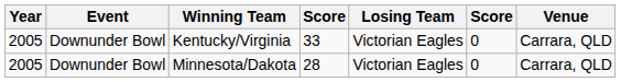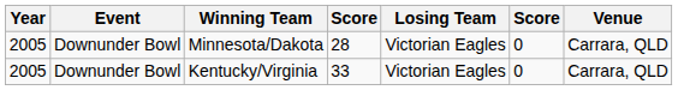 <table class="wikitable">
 <tr>
 <th>Year</th>
 <th>Event</th>
 <th>Winning Team</th>
 <th>Score</th>
 <th>Losing Team</th>
 <th>Score</th>
 <th>Venue</th>
 </tr>
 <tr>
 <td>2005</td>
 <td>Downunder Bowl</td>
-<td>Kentucky/Virginia</td>
-<td>33</td>
+<td>Minnesota/Dakota</td>
+<td>28</td>
 <td>Victorian Eagles</td>
 <td>0</td>
 <td>Carrara, QLD</td>
 </tr>
 <tr>
 <td>2005</td>
 <td>Downunder Bowl</td>
-<td>Minnesota/Dakota</td>
-<td>28</td>
+<td>Kentucky/Virginia</td>
+<td>33</td>
 <td>Victorian Eagles</td>
 <td>0</td>
 <td>Carrara, QLD</td>
 </tr>
 </table>
